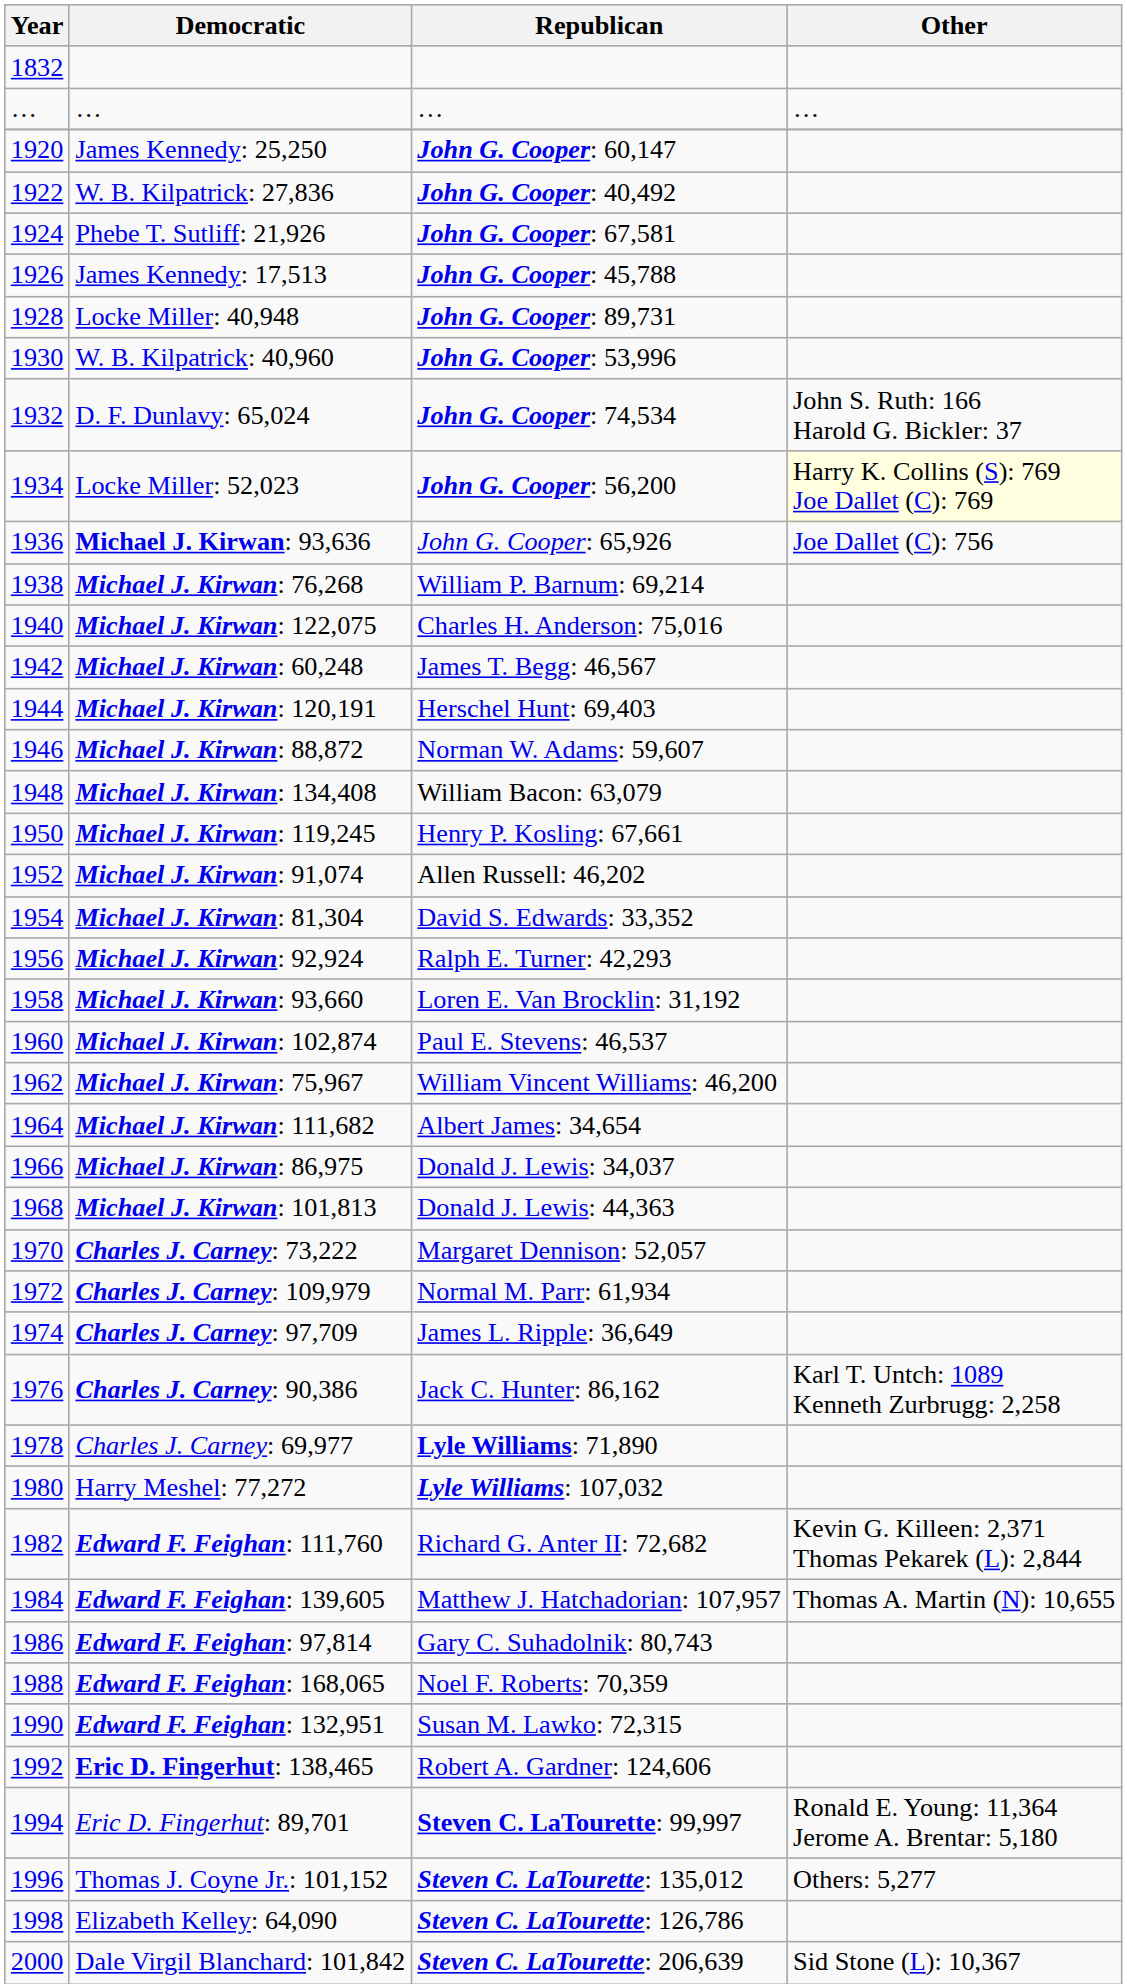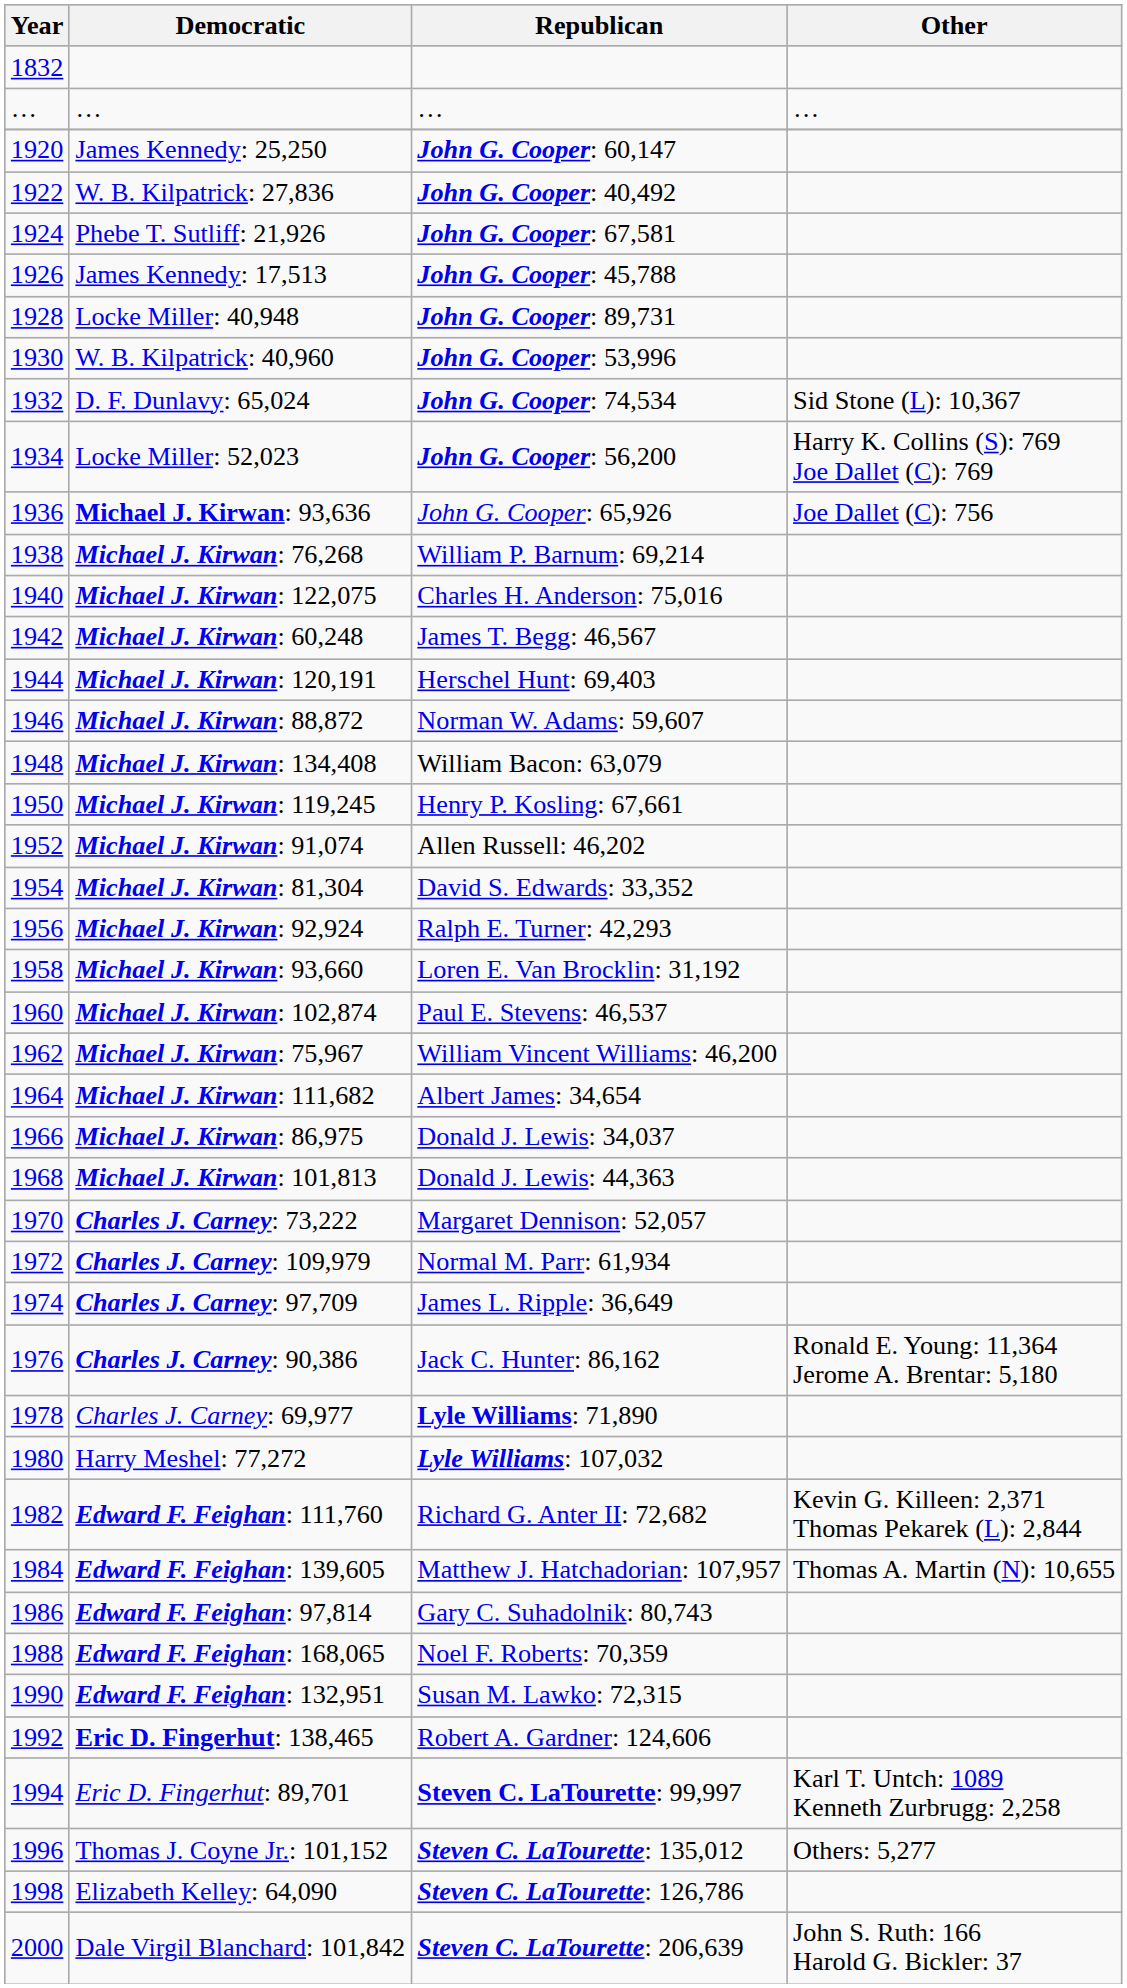 <table class=wikitable>
 <tr>
 <th>Year</th>
 <th>Democratic</th>
 <th>Republican</th>
 <th>Other</th>
 </tr>
 <tr>
 <td><a href='#'>1832</a></td>
 <td></td>
 <td></td>
 <td></td>
 </tr>
 <tr>
 <td>…</td>
 <td>…</td>
 <td>…</td>
 <td>…</td>
 </tr>
 <tr>
 </tr>
 <tr>
 <td><a href='#'>1920</a></td>
 <td><a href='#'>James Kennedy</a>: 25,250</td>
 <td><strong><em><a href='#'>John G. Cooper</a></em></strong>: 60,147</td>
 <td> </td>
 </tr>
 <tr>
 <td><a href='#'>1922</a></td>
 <td><a href='#'>W. B. Kilpatrick</a>: 27,836</td>
 <td><strong><em><a href='#'>John G. Cooper</a></em></strong>: 40,492</td>
 <td> </td>
 </tr>
 <tr>
 <td><a href='#'>1924</a></td>
 <td><a href='#'>Phebe T. Sutliff</a>: 21,926</td>
 <td><strong><em><a href='#'>John G. Cooper</a></em></strong>: 67,581</td>
 <td> </td>
 </tr>
 <tr>
 <td><a href='#'>1926</a></td>
 <td><a href='#'>James Kennedy</a>: 17,513</td>
 <td><strong><em><a href='#'>John G. Cooper</a></em></strong>: 45,788</td>
 <td> </td>
 </tr>
 <tr>
 <td><a href='#'>1928</a></td>
 <td><a href='#'>Locke Miller</a>: 40,948</td>
 <td><strong><em><a href='#'>John G. Cooper</a></em></strong>: 89,731</td>
 <td> </td>
 </tr>
 <tr>
 <td><a href='#'>1930</a></td>
 <td><a href='#'>W. B. Kilpatrick</a>: 40,960</td>
 <td><strong><em><a href='#'>John G. Cooper</a></em></strong>: 53,996</td>
 <td> </td>
 </tr>
 <tr>
 <td><a href='#'>1932</a></td>
 <td><a href='#'>D. F. Dunlavy</a>: 65,024</td>
 <td><strong><em><a href='#'>John G. Cooper</a></em></strong>: 74,534</td>
-<td>John S. Ruth: 166<br>Harold G. Bickler: 37</td>
+<td>Sid Stone (<a href='#'>L</a>): 10,367</td>
 </tr>
 <tr>
 <td><a href='#'>1934</a></td>
 <td><a href='#'>Locke Miller</a>: 52,023</td>
 <td><strong><em><a href='#'>John G. Cooper</a></em></strong>: 56,200</td>
-<td style="background: lightyellow;">Harry K. Collins (<a href='#'>S</a>): 769<br><a href='#'>Joe Dallet</a> (<a href='#'>C</a>): 769</td>
+<td>Harry K. Collins (<a href='#'>S</a>): 769<br><a href='#'>Joe Dallet</a> (<a href='#'>C</a>): 769</td>
 </tr>
 <tr>
 <td><a href='#'>1936</a></td>
 <td><strong><a href='#'>Michael J. Kirwan</a></strong>: 93,636</td>
 <td><em><a href='#'>John G. Cooper</a></em>: 65,926</td>
 <td><a href='#'>Joe Dallet</a> (<a href='#'>C</a>): 756</td>
 </tr>
 <tr>
 <td><a href='#'>1938</a></td>
 <td><strong><em><a href='#'>Michael J. Kirwan</a></em></strong>: 76,268</td>
 <td><a href='#'>William P. Barnum</a>: 69,214</td>
 <td> </td>
 </tr>
 <tr>
 <td><a href='#'>1940</a></td>
 <td><strong><em><a href='#'>Michael J. Kirwan</a></em></strong>: 122,075</td>
 <td><a href='#'>Charles H. Anderson</a>: 75,016</td>
 <td> </td>
 </tr>
 <tr>
 <td><a href='#'>1942</a></td>
 <td><strong><em><a href='#'>Michael J. Kirwan</a></em></strong>: 60,248</td>
 <td><a href='#'>James T. Begg</a>: 46,567</td>
 <td> </td>
 </tr>
 <tr>
 <td><a href='#'>1944</a></td>
 <td><strong><em><a href='#'>Michael J. Kirwan</a></em></strong>: 120,191</td>
 <td><a href='#'>Herschel Hunt</a>: 69,403</td>
 <td> </td>
 </tr>
 <tr>
 <td><a href='#'>1946</a></td>
 <td><strong><em><a href='#'>Michael J. Kirwan</a></em></strong>: 88,872</td>
 <td><a href='#'>Norman W. Adams</a>: 59,607</td>
 <td> </td>
 </tr>
 <tr>
 <td><a href='#'>1948</a></td>
 <td><strong><em><a href='#'>Michael J. Kirwan</a></em></strong>: 134,408</td>
 <td>William Bacon: 63,079</td>
 <td> </td>
 </tr>
 <tr>
 <td><a href='#'>1950</a></td>
 <td><strong><em><a href='#'>Michael J. Kirwan</a></em></strong>: 119,245</td>
 <td><a href='#'>Henry P. Kosling</a>: 67,661</td>
 <td> </td>
 </tr>
 <tr>
 <td><a href='#'>1952</a></td>
 <td><strong><em><a href='#'>Michael J. Kirwan</a></em></strong>: 91,074</td>
 <td>Allen Russell: 46,202</td>
 <td> </td>
 </tr>
 <tr>
 <td><a href='#'>1954</a></td>
 <td><strong><em><a href='#'>Michael J. Kirwan</a></em></strong>: 81,304</td>
 <td><a href='#'>David S. Edwards</a>: 33,352</td>
 <td> </td>
 </tr>
 <tr>
 <td><a href='#'>1956</a></td>
 <td><strong><em><a href='#'>Michael J. Kirwan</a></em></strong>: 92,924</td>
 <td><a href='#'>Ralph E. Turner</a>: 42,293</td>
 <td> </td>
 </tr>
 <tr>
 <td><a href='#'>1958</a></td>
 <td><strong><em><a href='#'>Michael J. Kirwan</a></em></strong>: 93,660</td>
 <td><a href='#'>Loren E. Van Brocklin</a>: 31,192</td>
 <td> </td>
 </tr>
 <tr>
 <td><a href='#'>1960</a></td>
 <td><strong><em><a href='#'>Michael J. Kirwan</a></em></strong>: 102,874</td>
 <td><a href='#'>Paul E. Stevens</a>: 46,537</td>
 <td> </td>
 </tr>
 <tr>
 <td><a href='#'>1962</a></td>
 <td><strong><em><a href='#'>Michael J. Kirwan</a></em></strong>: 75,967</td>
 <td><a href='#'>William Vincent Williams</a>: 46,200</td>
 <td> </td>
 </tr>
 <tr>
 <td><a href='#'>1964</a></td>
 <td><strong><em><a href='#'>Michael J. Kirwan</a></em></strong>: 111,682</td>
 <td><a href='#'>Albert James</a>: 34,654</td>
 <td> </td>
 </tr>
 <tr>
 <td><a href='#'>1966</a></td>
 <td><strong><em><a href='#'>Michael J. Kirwan</a></em></strong>: 86,975</td>
 <td><a href='#'>Donald J. Lewis</a>: 34,037</td>
 <td> </td>
 </tr>
 <tr>
 <td><a href='#'>1968</a></td>
 <td><strong><em><a href='#'>Michael J. Kirwan</a></em></strong>: 101,813</td>
 <td><a href='#'>Donald J. Lewis</a>: 44,363</td>
 <td> </td>
 </tr>
 <tr>
 <td><a href='#'>1970</a></td>
 <td><strong><em><a href='#'>Charles J. Carney</a></em></strong>: 73,222</td>
 <td><a href='#'>Margaret Dennison</a>: 52,057</td>
 <td> </td>
 </tr>
 <tr>
 <td><a href='#'>1972</a></td>
 <td><strong><em><a href='#'>Charles J. Carney</a></em></strong>: 109,979</td>
 <td><a href='#'>Normal M. Parr</a>: 61,934</td>
 <td> </td>
 </tr>
 <tr>
 <td><a href='#'>1974</a></td>
 <td><strong><em><a href='#'>Charles J. Carney</a></em></strong>: 97,709</td>
 <td><a href='#'>James L. Ripple</a>: 36,649</td>
 <td> </td>
 </tr>
 <tr>
 <td><a href='#'>1976</a></td>
 <td><strong><em><a href='#'>Charles J. Carney</a></em></strong>: 90,386</td>
 <td><a href='#'>Jack C. Hunter</a>: 86,162</td>
-<td>Karl T. Untch: <a href='#'>1089</a><br>Kenneth Zurbrugg: 2,258</td>
+<td>Ronald E. Young: 11,364<br>Jerome A. Brentar: 5,180</td>
 </tr>
 <tr>
 <td><a href='#'>1978</a></td>
 <td><em><a href='#'>Charles J. Carney</a></em>: 69,977</td>
 <td><strong><a href='#'>Lyle Williams</a></strong>: 71,890</td>
 <td> </td>
 </tr>
 <tr>
 <td><a href='#'>1980</a></td>
 <td><a href='#'>Harry Meshel</a>: 77,272</td>
 <td><strong><em><a href='#'>Lyle Williams</a></em></strong>: 107,032</td>
 <td> </td>
 </tr>
 <tr>
 <td><a href='#'>1982</a></td>
 <td><strong><em><a href='#'>Edward F. Feighan</a></em></strong>: 111,760</td>
 <td><a href='#'>Richard G. Anter II</a>: 72,682</td>
 <td>Kevin G. Killeen: 2,371<br>Thomas Pekarek (<a href='#'>L</a>): 2,844</td>
 </tr>
 <tr>
 <td><a href='#'>1984</a></td>
 <td><strong><em><a href='#'>Edward F. Feighan</a></em></strong>: 139,605</td>
 <td><a href='#'>Matthew J. Hatchadorian</a>: 107,957</td>
 <td>Thomas A. Martin (<a href='#'>N</a>): 10,655</td>
 </tr>
 <tr>
 <td><a href='#'>1986</a></td>
 <td><strong><em><a href='#'>Edward F. Feighan</a></em></strong>: 97,814</td>
 <td><a href='#'>Gary C. Suhadolnik</a>: 80,743</td>
 <td> </td>
 </tr>
 <tr>
 <td><a href='#'>1988</a></td>
 <td><strong><em><a href='#'>Edward F. Feighan</a></em></strong>: 168,065</td>
 <td><a href='#'>Noel F. Roberts</a>: 70,359</td>
 <td> </td>
 </tr>
 <tr>
 <td><a href='#'>1990</a></td>
 <td><strong><em><a href='#'>Edward F. Feighan</a></em></strong>: 132,951</td>
 <td><a href='#'>Susan M. Lawko</a>: 72,315</td>
 <td> </td>
 </tr>
 <tr>
 <td><a href='#'>1992</a></td>
 <td><strong><a href='#'>Eric D. Fingerhut</a></strong>: 138,465</td>
 <td><a href='#'>Robert A. Gardner</a>: 124,606</td>
 <td> </td>
 </tr>
 <tr>
 <td><a href='#'>1994</a></td>
 <td><em><a href='#'>Eric D. Fingerhut</a></em>: 89,701</td>
 <td><strong><a href='#'>Steven C. LaTourette</a></strong>: 99,997</td>
-<td>Ronald E. Young: 11,364<br>Jerome A. Brentar: 5,180</td>
+<td>Karl T. Untch: <a href='#'>1089</a><br>Kenneth Zurbrugg: 2,258</td>
 </tr>
 <tr>
 <td><a href='#'>1996</a></td>
 <td><a href='#'>Thomas J. Coyne Jr.</a>: 101,152</td>
 <td><strong><em><a href='#'>Steven C. LaTourette</a></em></strong>: 135,012</td>
 <td>Others: 5,277</td>
 </tr>
 <tr>
 <td><a href='#'>1998</a></td>
 <td><a href='#'>Elizabeth Kelley</a>: 64,090</td>
 <td><strong><em><a href='#'>Steven C. LaTourette</a></em></strong>: 126,786</td>
 <td> </td>
 </tr>
 <tr>
 <td><a href='#'>2000</a></td>
 <td><a href='#'>Dale Virgil Blanchard</a>: 101,842</td>
 <td><strong><em><a href='#'>Steven C. LaTourette</a></em></strong>: 206,639</td>
-<td>Sid Stone (<a href='#'>L</a>): 10,367</td>
+<td>John S. Ruth: 166<br>Harold G. Bickler: 37</td>
 </tr>
 </table>
